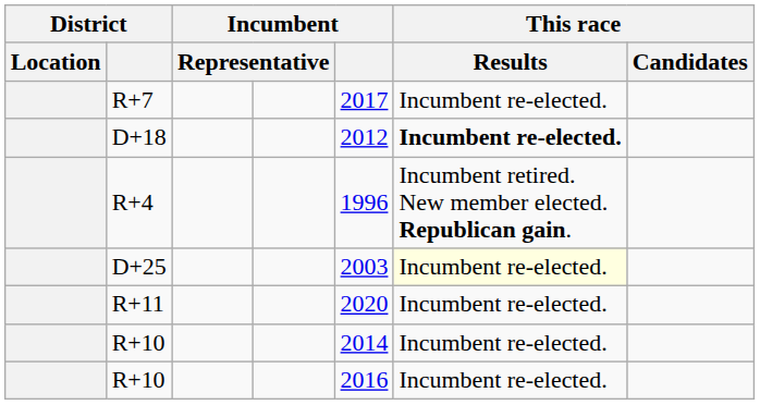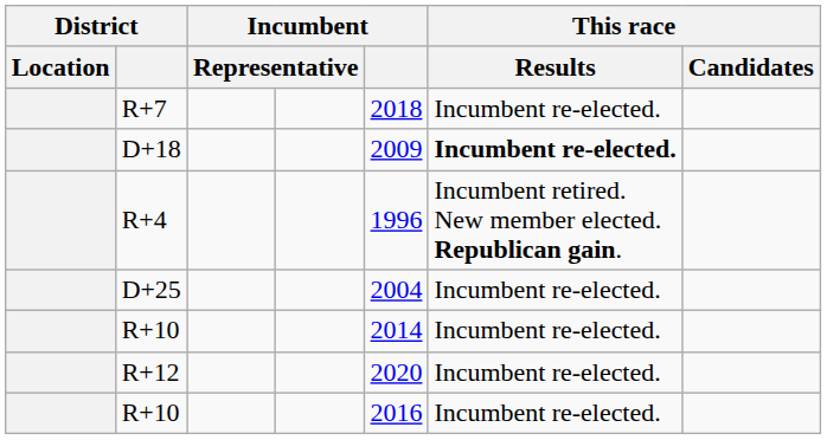 <table class="wikitable sortable">
 <tr>
 <th colspan=2>District</th>
 <th colspan=3>Incumbent</th>
 <th colspan=2 class="unsortable">This race</th>
 </tr>
 <tr valign=bottom>
 <th>Location</th>
 <th></th>
 <th colspan="2">Representative</th>
 <th></th>
 <th>Results</th>
 <th>Candidates</th>
 </tr>
 <tr>
 <th></th>
 <td>R+7</td>
 <td></td>
 <td></td>
-<td><a href='#'>2017</a></td>
+<td><a href='#'>2018</a></td>
 <td>Incumbent re-elected.</td>
 <td nowrap></td>
 </tr>
 <tr>
 <th></th>
 <td>D+18</td>
 <td></td>
 <td></td>
-<td><a href='#'>2012</a></td>
+<td><a href='#'>2009</a></td>
 <td><strong>Incumbent re-elected.</strong></td>
 <td nowrap></td>
 </tr>
 <tr>
 <th></th>
 <td>R+4</td>
 <td></td>
 <td></td>
 <td><a href='#'>1996</a></td>
 <td>Incumbent retired.<br>New member elected.<br><strong>Republican gain</strong>.</td>
 <td nowrap></td>
 </tr>
 <tr>
 <th></th>
 <td>D+25</td>
 <td></td>
 <td></td>
-<td><a href='#'>2003</a></td>
-<td style="background: lightyellow;">Incumbent re-elected.</td>
-<td nowrap></td>
-</tr>
-<tr>
-<th></th>
-<td>R+11</td>
-<td></td>
-<td></td>
-<td><a href='#'>2020</a></td>
+<td><a href='#'>2004</a></td>
 <td>Incumbent re-elected.</td>
 <td nowrap></td>
 </tr>
 <tr>
 <th></th>
 <td>R+10</td>
 <td></td>
 <td></td>
 <td><a href='#'>2014</a></td>
 <td>Incumbent re-elected.</td>
 <td nowrap></td>
 </tr>
 <tr>
 <th></th>
+<td>R+12</td>
+<td></td>
+<td></td>
+<td><a href='#'>2020 </a></td>
+<td>Incumbent re-elected.</td>
+<td nowrap></td>
+</tr>
+<tr>
+<th></th>
 <td>R+10</td>
 <td></td>
 <td></td>
 <td><a href='#'>2016</a></td>
 <td>Incumbent re-elected.</td>
 <td nowrap></td>
 </tr>
 </table>
